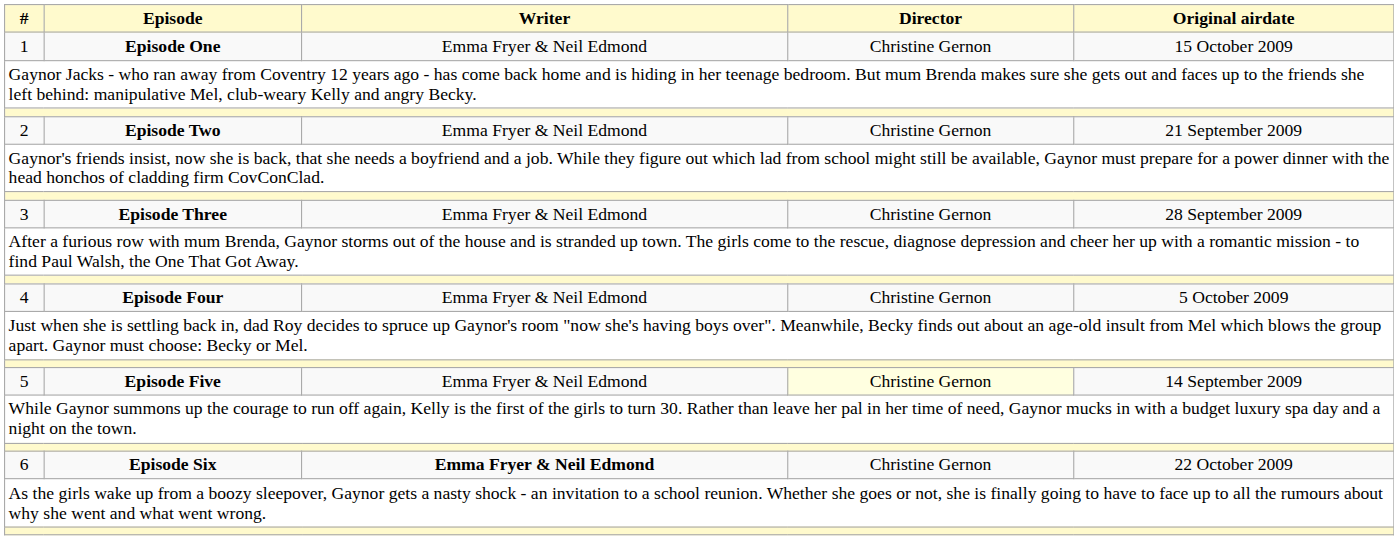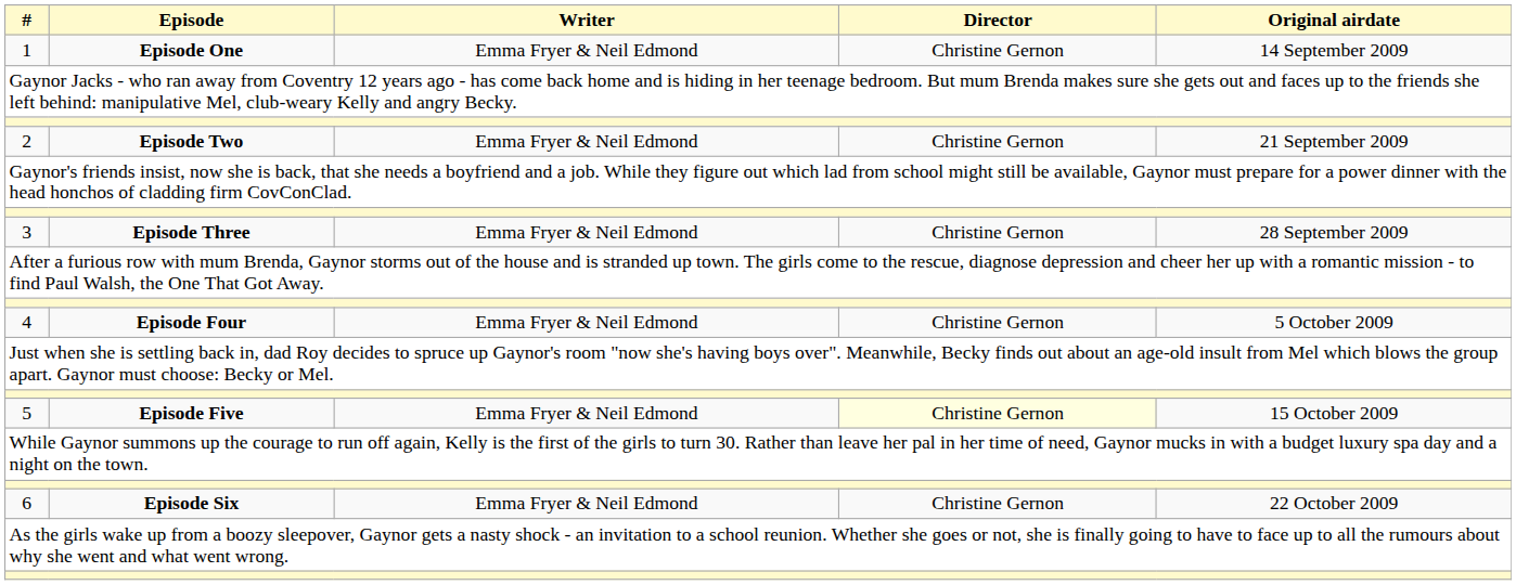 <table class="wikitable" style="width:100%;">
 <tr>
 <th style="background-color: #FFFACD; color:black">#</th>
 <th style="background: #FFFACD; color:black">Episode</th>
 <th style="background: #FFFACD; color:black">Writer</th>
 <th style="background: #FFFACD; color:black">Director</th>
 <th style="background: #FFFACD; color:black">Original airdate</th>
 </tr>
 <tr>
 <td align="center">1</td>
 <td align="center"><strong>Episode One</strong></td>
 <td align="center">Emma Fryer & Neil Edmond</td>
 <td align="center">Christine Gernon</td>
-<td align="center">15 October 2009</td>
+<td align="center">14 September 2009</td>
 </tr>
 <tr>
 <td style="background:white" colspan="6">Gaynor Jacks - who ran away from Coventry 12 years ago - has come back home and is hiding in her teenage bedroom. But mum Brenda makes sure she gets out and faces up to the friends she left behind: manipulative Mel, club-weary Kelly and angry Becky.</td>
 </tr>
 <tr style="background:#FFFACD; height:2px">
 <td colspan="6"></td>
 </tr>
 <tr>
 <td align="center">2</td>
 <td align="center"><strong>Episode Two</strong></td>
 <td align="center">Emma Fryer & Neil Edmond</td>
 <td align="center">Christine Gernon</td>
 <td align="center">21 September 2009</td>
 </tr>
 <tr>
 <td style="background:white" colspan="6">Gaynor's friends insist, now she is back, that she needs a boyfriend and a job. While they figure out which lad from school might still be available, Gaynor must prepare for a power dinner with the head honchos of cladding firm CovConClad.</td>
 </tr>
 <tr style="background:#FFFACD; height:2px">
 <td colspan="6"></td>
 </tr>
 <tr>
 <td align="center">3</td>
 <td align="center"><strong>Episode Three</strong></td>
 <td align="center">Emma Fryer & Neil Edmond</td>
 <td align="center">Christine Gernon</td>
 <td align="center">28 September 2009</td>
 </tr>
 <tr>
 <td style="background:white" colspan="6">After a furious row with mum Brenda, Gaynor storms out of the house and is stranded up town. The girls come to the rescue, diagnose depression and cheer her up with a romantic mission - to find Paul Walsh, the One That Got Away.</td>
 </tr>
 <tr style="background:#FFFACD; height:2px">
 <td colspan="6"></td>
 </tr>
 <tr>
 <td align="center">4</td>
 <td align="center"><strong>Episode Four</strong></td>
 <td align="center">Emma Fryer & Neil Edmond</td>
 <td align="center">Christine Gernon</td>
 <td align="center">5 October 2009</td>
 </tr>
 <tr>
 <td style="background:white" colspan="6">Just when she is settling back in, dad Roy decides to spruce up Gaynor's room "now she's having boys over". Meanwhile, Becky finds out about an age-old insult from Mel which blows the group apart. Gaynor must choose: Becky or Mel.</td>
 </tr>
 <tr style="background:#FFFACD; height:2px">
 <td colspan="6"></td>
 </tr>
 <tr>
 <td align="center">5</td>
 <td align="center"><strong>Episode Five</strong></td>
 <td align="center">Emma Fryer & Neil Edmond</td>
 <td align="center" style="background: lightyellow;">Christine Gernon</td>
-<td align="center">14 September 2009</td>
+<td align="center">15 October 2009</td>
 </tr>
 <tr>
 <td style="background:white" colspan="6">While Gaynor summons up the courage to run off again, Kelly is the first of the girls to turn 30. Rather than leave her pal in her time of need, Gaynor mucks in with a budget luxury spa day and a night on the town.</td>
 </tr>
 <tr style="background:#FFFACD; height:2px">
 <td colspan="6"></td>
 </tr>
 <tr>
 <td align="center">6</td>
 <td align="center"><strong>Episode Six</strong></td>
-<td align="center"><strong>Emma Fryer & Neil Edmond</strong></td>
+<td align="center">Emma Fryer & Neil Edmond</td>
 <td align="center">Christine Gernon</td>
 <td align="center">22 October 2009</td>
 </tr>
 <tr>
 <td style="background:white" colspan="6">As the girls wake up from a boozy sleepover, Gaynor gets a nasty shock - an invitation to a school reunion. Whether she goes or not, she is finally going to have to face up to all the rumours about why she went and what went wrong.</td>
 </tr>
 <tr style="background:#FFFACD; height:2px">
 <td colspan="6"></td>
 </tr>
 </table>
